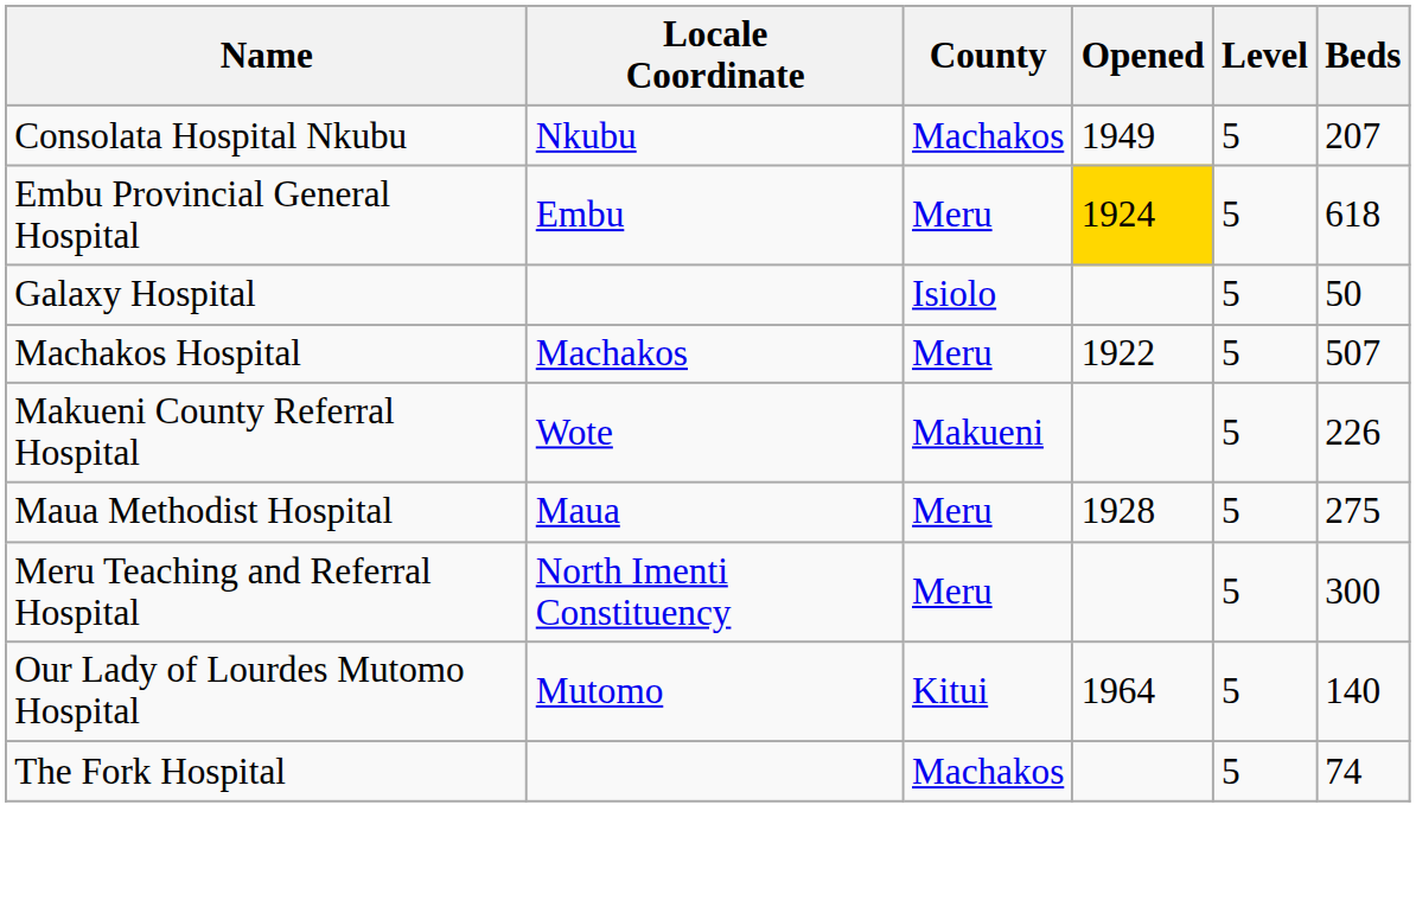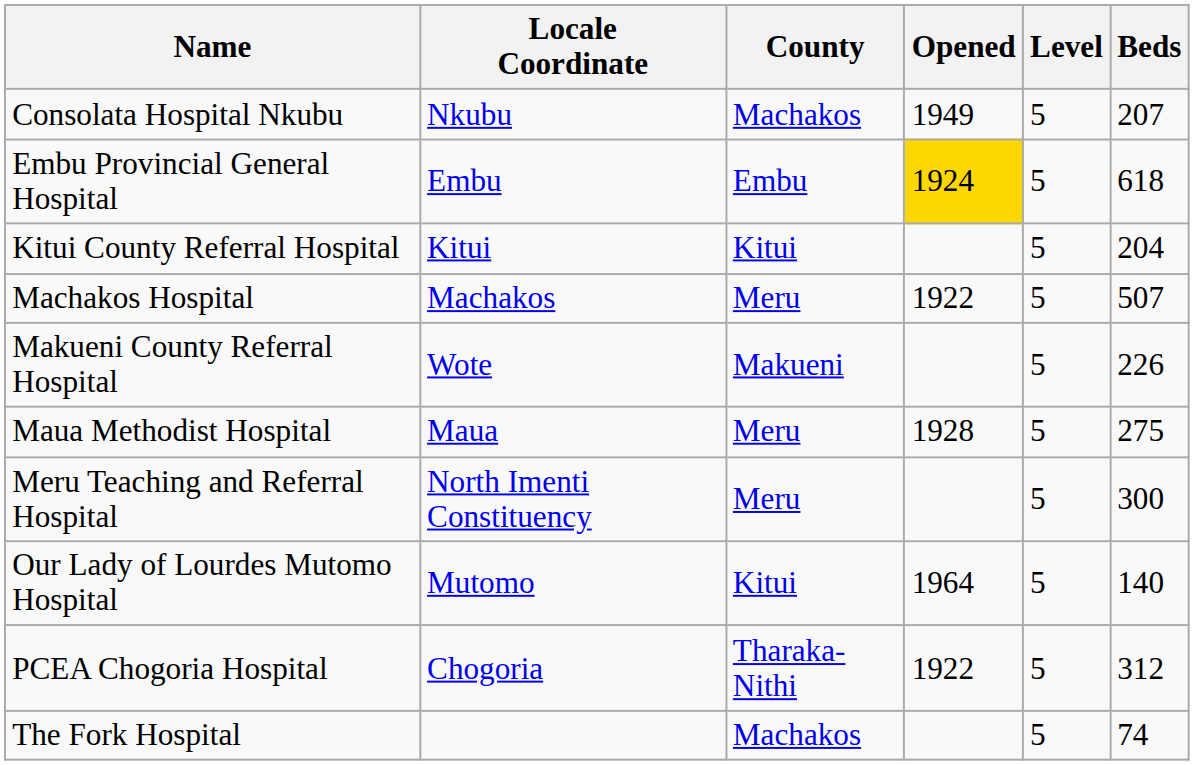 <table class="wikitable sortable">
 <tr>
 <th>Name</th>
 <th>Locale<br>Coordinate</th>
 <th>County</th>
 <th>Opened</th>
 <th>Level</th>
 <th>Beds</th>
 </tr>
 <tr>
 <td>Consolata Hospital Nkubu</td>
 <td><a href='#'>Nkubu</a><br></td>
 <td><a href='#'>Machakos</a></td>
 <td>1949</td>
 <td>5</td>
 <td>207</td>
 </tr>
 <tr>
 <td>Embu Provincial General Hospital</td>
 <td><a href='#'>Embu</a><br></td>
-<td><a href='#'>Meru</a></td>
+<td><a href='#'>Embu</a></td>
 <td style="background: gold;">1924</td>
 <td>5</td>
 <td>618</td>
 </tr>
 <tr>
-<td>Galaxy Hospital</td>
-<td><br></td>
-<td><a href='#'>Isiolo</a></td>
+<td>Kitui County Referral Hospital</td>
+<td><a href='#'>Kitui</a><br></td>
+<td><a href='#'>Kitui</a></td>
 <td></td>
 <td>5</td>
-<td>50</td>
+<td>204</td>
 </tr>
 <tr>
 <td>Machakos Hospital</td>
 <td><a href='#'>Machakos</a><br></td>
 <td><a href='#'>Meru</a></td>
 <td>1922</td>
 <td>5</td>
 <td>507</td>
 </tr>
 <tr>
 <td>Makueni County Referral Hospital</td>
 <td><a href='#'>Wote</a><br></td>
 <td><a href='#'>Makueni</a></td>
 <td></td>
 <td>5</td>
 <td>226</td>
 </tr>
 <tr>
 <td>Maua Methodist Hospital</td>
 <td><a href='#'>Maua</a><br></td>
 <td><a href='#'>Meru</a></td>
 <td>1928</td>
 <td>5</td>
 <td>275</td>
 </tr>
 <tr>
 <td>Meru Teaching and Referral Hospital</td>
 <td><a href='#'>North Imenti Constituency</a><br></td>
 <td><a href='#'>Meru</a></td>
 <td></td>
 <td>5</td>
 <td>300</td>
 </tr>
 <tr>
 <td>Our Lady of Lourdes Mutomo Hospital</td>
 <td><a href='#'>Mutomo</a><br></td>
 <td><a href='#'>Kitui</a></td>
 <td>1964</td>
 <td>5</td>
 <td>140</td>
 </tr>
 <tr>
+<td>PCEA Chogoria Hospital</td>
+<td><a href='#'>Chogoria</a><br></td>
+<td><a href='#'>Tharaka-Nithi</a></td>
+<td>1922</td>
+<td>5</td>
+<td>312</td>
+</tr>
+<tr>
 <td>The Fork Hospital</td>
 <td><br></td>
 <td><a href='#'>Machakos</a></td>
 <td></td>
 <td>5</td>
 <td>74</td>
 </tr>
 </table>
